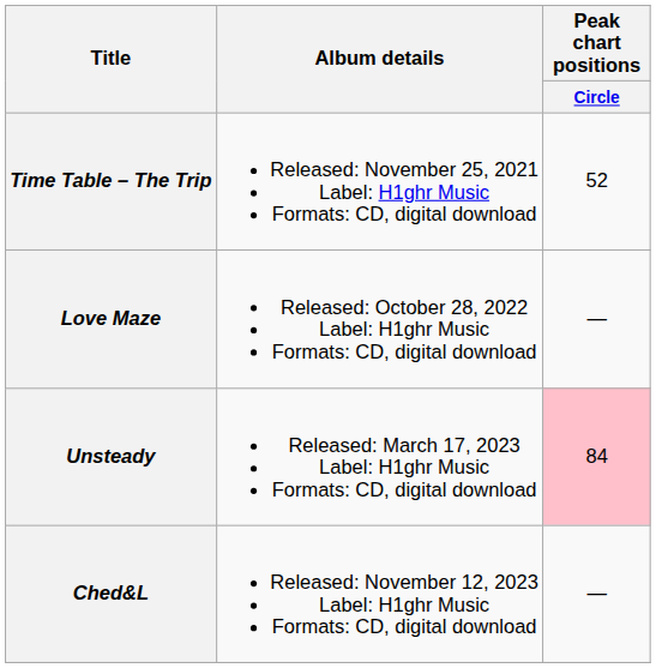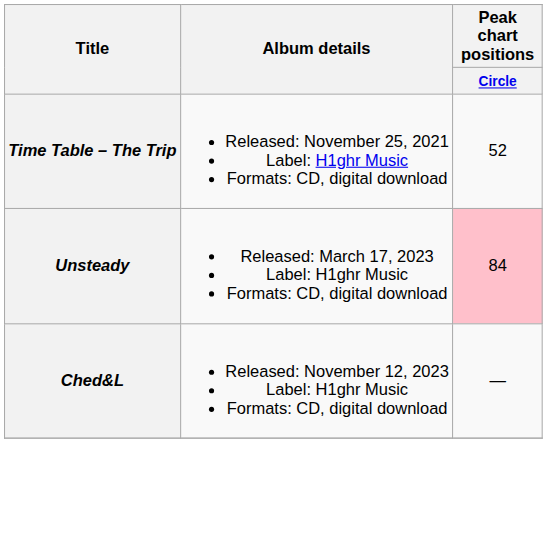 <table class="wikitable plainrowheaders" style="text-align:center;">
 <tr>
 <th scope="col" rowspan="2">Title</th>
 <th scope="col" rowspan="2">Album details</th>
 <th scope="col" colspan="1" style="width:5em;">Peak chart positions</th>
 </tr>
 <tr>
 <th><small><a href='#'>Circle</a></small><br></th>
 </tr>
 <tr>
 <th scope="row"><em>Time Table – The Trip</em></th>
 <td><br><ul><li>Released: November 25, 2021</li><li>Label: <a href='#'>H1ghr Music</a></li><li>Formats: CD, digital download</li></ul></td>
 <td>52</td>
 </tr>
 <tr>
-<th scope="row"><em>Love Maze</em></th>
-<td><br><ul><li>Released: October 28, 2022</li><li>Label: H1ghr Music</li><li>Formats: CD, digital download</li></ul></td>
-<td>—</td>
-</tr>
-<tr>
 <th scope="row"><em>Unsteady</em></th>
 <td><br><ul><li>Released: March 17, 2023</li><li>Label: H1ghr Music</li><li>Formats: CD, digital download</li></ul></td>
 <td style="background: pink;">84</td>
 </tr>
 <tr>
 <th scope="row"><em>Ched&L</em><br></th>
 <td><br><ul><li>Released: November 12, 2023</li><li>Label: H1ghr Music</li><li>Formats: CD, digital download</li></ul></td>
 <td>—</td>
 </tr>
 <tr>
 </tr>
 </table>
